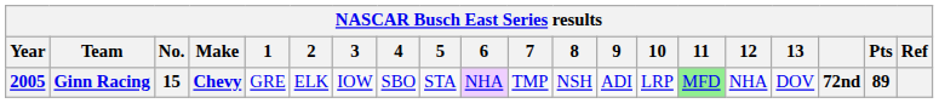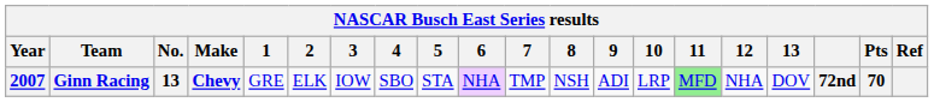 <table class="wikitable" style="text-align:center; font-size:75%">
 <tr>
 <th colspan=20><a href='#'>NASCAR Busch East Series</a> results</th>
 </tr>
 <tr>
 <th>Year</th>
 <th>Team</th>
 <th>No.</th>
 <th>Make</th>
 <th>1</th>
 <th>2</th>
 <th>3</th>
 <th>4</th>
 <th>5</th>
 <th>6</th>
 <th>7</th>
 <th>8</th>
 <th>9</th>
 <th>10</th>
 <th>11</th>
 <th>12</th>
 <th>13</th>
 <th></th>
 <th>Pts</th>
 <th>Ref</th>
 </tr>
 <tr>
-<th><a href='#'>2005</a></th>
+<th><a href='#'>2007</a></th>
 <th><a href='#'>Ginn Racing</a></th>
-<th>15</th>
+<th>13</th>
 <th><a href='#'>Chevy</a></th>
 <td><a href='#'>GRE</a></td>
 <td><a href='#'>ELK</a></td>
 <td><a href='#'>IOW</a></td>
 <td><a href='#'>SBO</a></td>
 <td><a href='#'>STA</a></td>
 <td style="background:#EFCFFF;"><a href='#'>NHA</a><br></td>
 <td><a href='#'>TMP</a></td>
 <td><a href='#'>NSH</a></td>
 <td><a href='#'>ADI</a></td>
 <td><a href='#'>LRP</a></td>
 <td style="background: lightgreen;"><a href='#'>MFD</a></td>
 <td><a href='#'>NHA</a></td>
 <td><a href='#'>DOV</a></td>
 <th>72nd</th>
-<th>89</th>
+<th>70</th>
 <th></th>
 </tr>
 </table>
